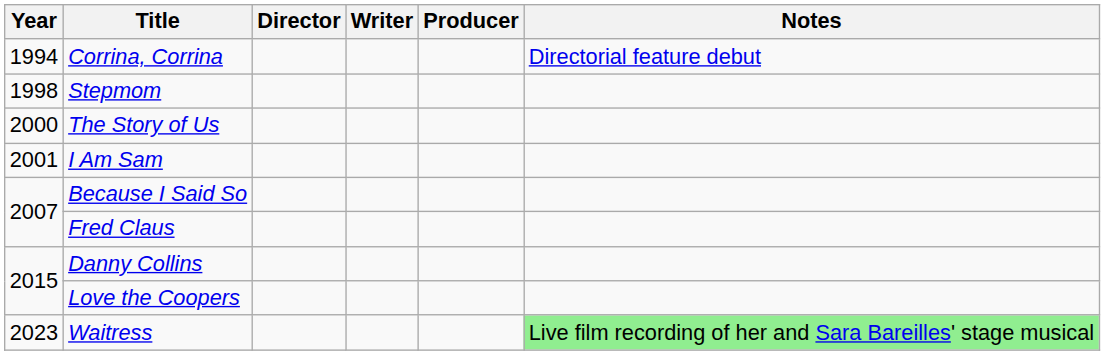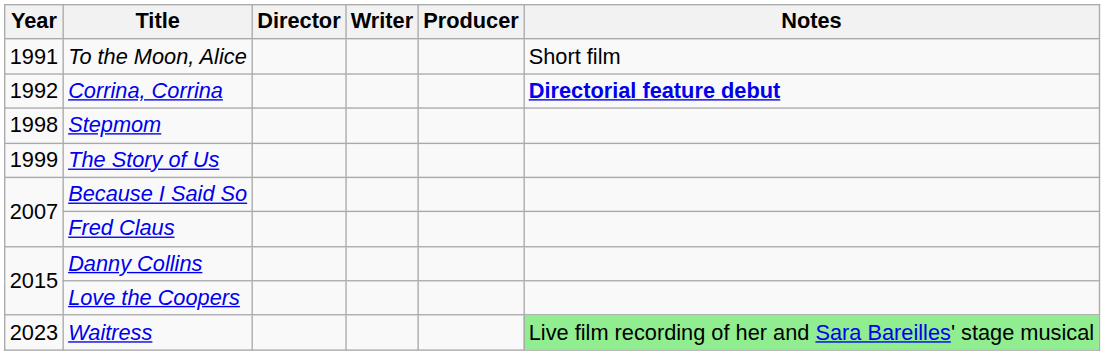 <table class="wikitable sortable">
 <tr>
 <th>Year</th>
 <th>Title</th>
 <th>Director</th>
 <th>Writer</th>
 <th>Producer</th>
 <th>Notes</th>
 </tr>
 <tr>
-<td>1994</td>
+<td>1991</td>
+<td><em>To the Moon, Alice</em></td>
+<td></td>
+<td></td>
+<td></td>
+<td>Short film</td>
+</tr>
+<tr>
+<td>1992</td>
 <td><em><a href='#'>Corrina, Corrina</a></em></td>
 <td></td>
 <td></td>
 <td></td>
-<td><a href='#'>Directorial feature debut</a></td>
+<td><strong><a href='#'>Directorial feature debut</a></strong></td>
 </tr>
 <tr>
 <td>1998</td>
 <td><em><a href='#'>Stepmom</a></em></td>
 <td></td>
 <td></td>
 <td></td>
 <td></td>
 </tr>
 <tr>
-<td>2000</td>
+<td>1999</td>
 <td><em><a href='#'>The Story of Us</a></em></td>
-<td></td>
-<td></td>
-<td></td>
-<td></td>
-</tr>
-<tr>
-<td>2001</td>
-<td><em><a href='#'>I Am Sam</a></em></td>
 <td></td>
 <td></td>
 <td></td>
 <td></td>
 </tr>
 <tr>
 <td rowspan="2">2007</td>
 <td><em><a href='#'>Because I Said So</a></em></td>
 <td></td>
 <td></td>
 <td></td>
 <td></td>
 </tr>
 <tr>
 <td><em><a href='#'>Fred Claus</a></em></td>
 <td></td>
 <td></td>
 <td></td>
 <td></td>
 </tr>
 <tr>
 <td rowspan="2">2015</td>
 <td><em><a href='#'>Danny Collins</a></em></td>
 <td></td>
 <td></td>
 <td></td>
 <td></td>
 </tr>
 <tr>
 <td><em><a href='#'>Love the Coopers</a></em></td>
 <td></td>
 <td></td>
 <td></td>
 <td></td>
 </tr>
 <tr>
 <td>2023</td>
 <td><em><a href='#'>Waitress</a></em></td>
 <td></td>
 <td></td>
 <td></td>
 <td style="background: lightgreen;">Live film recording of her and <a href='#'>Sara Bareilles</a>' stage musical</td>
 </tr>
 </table>
